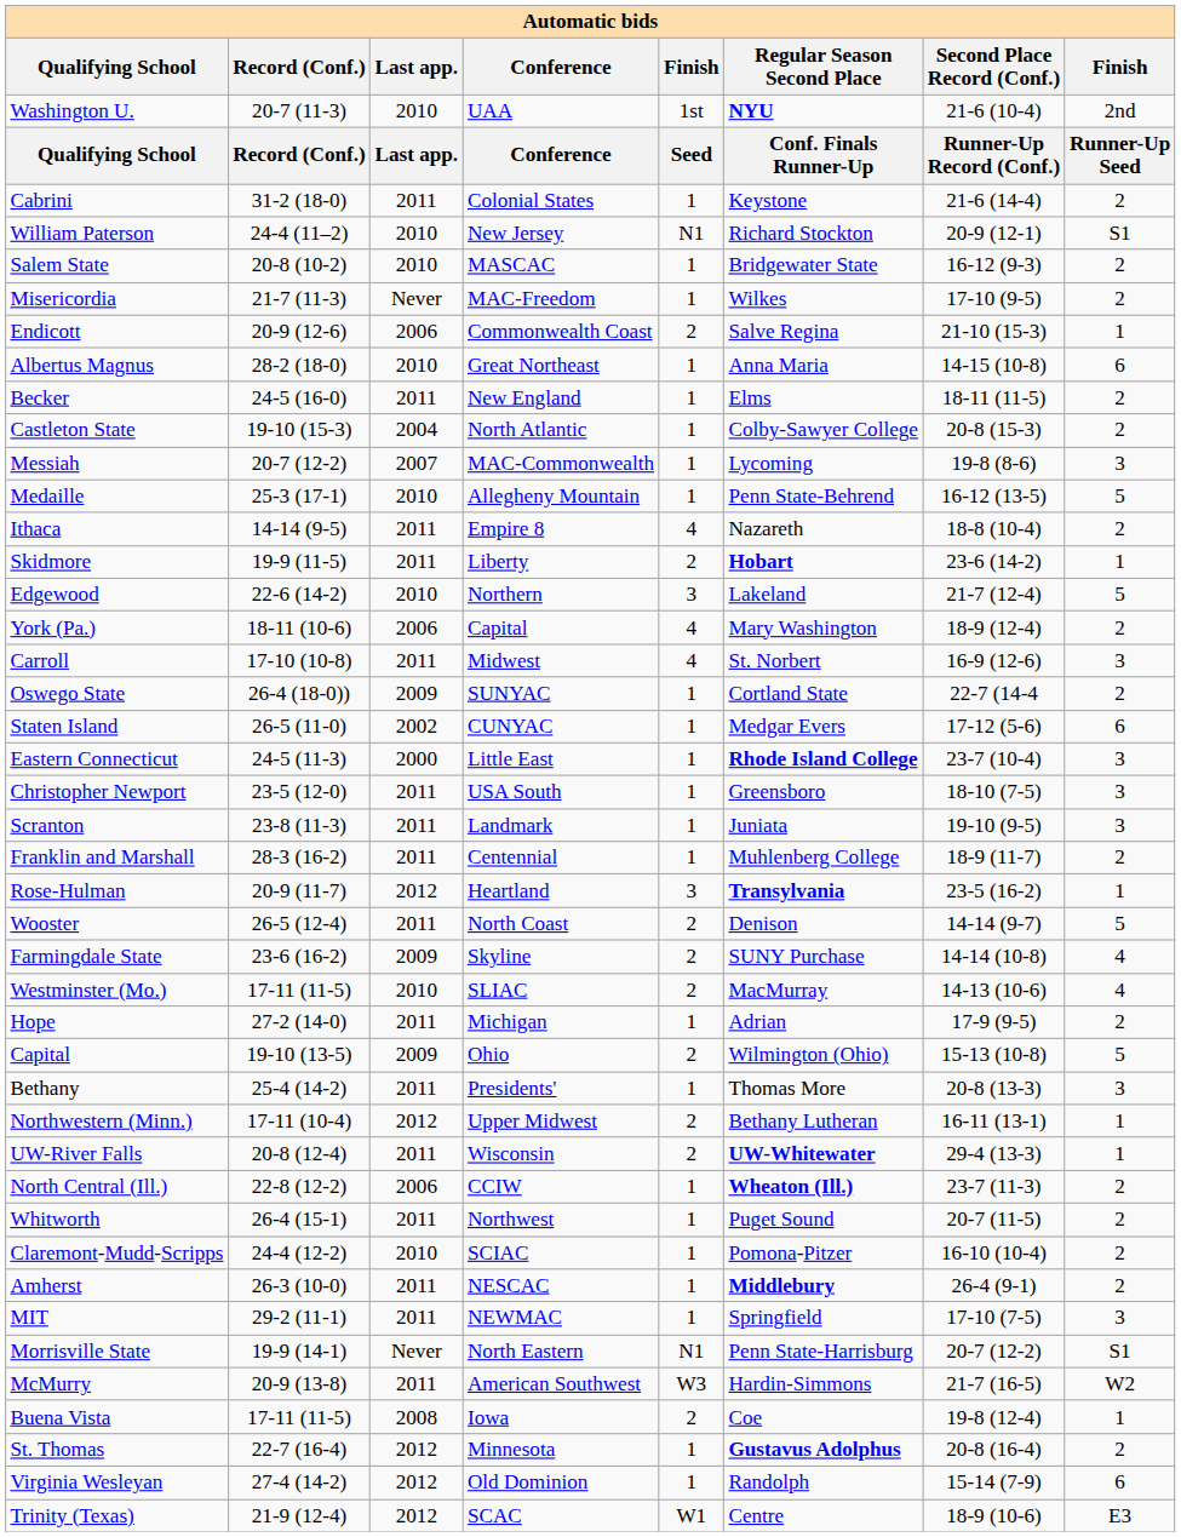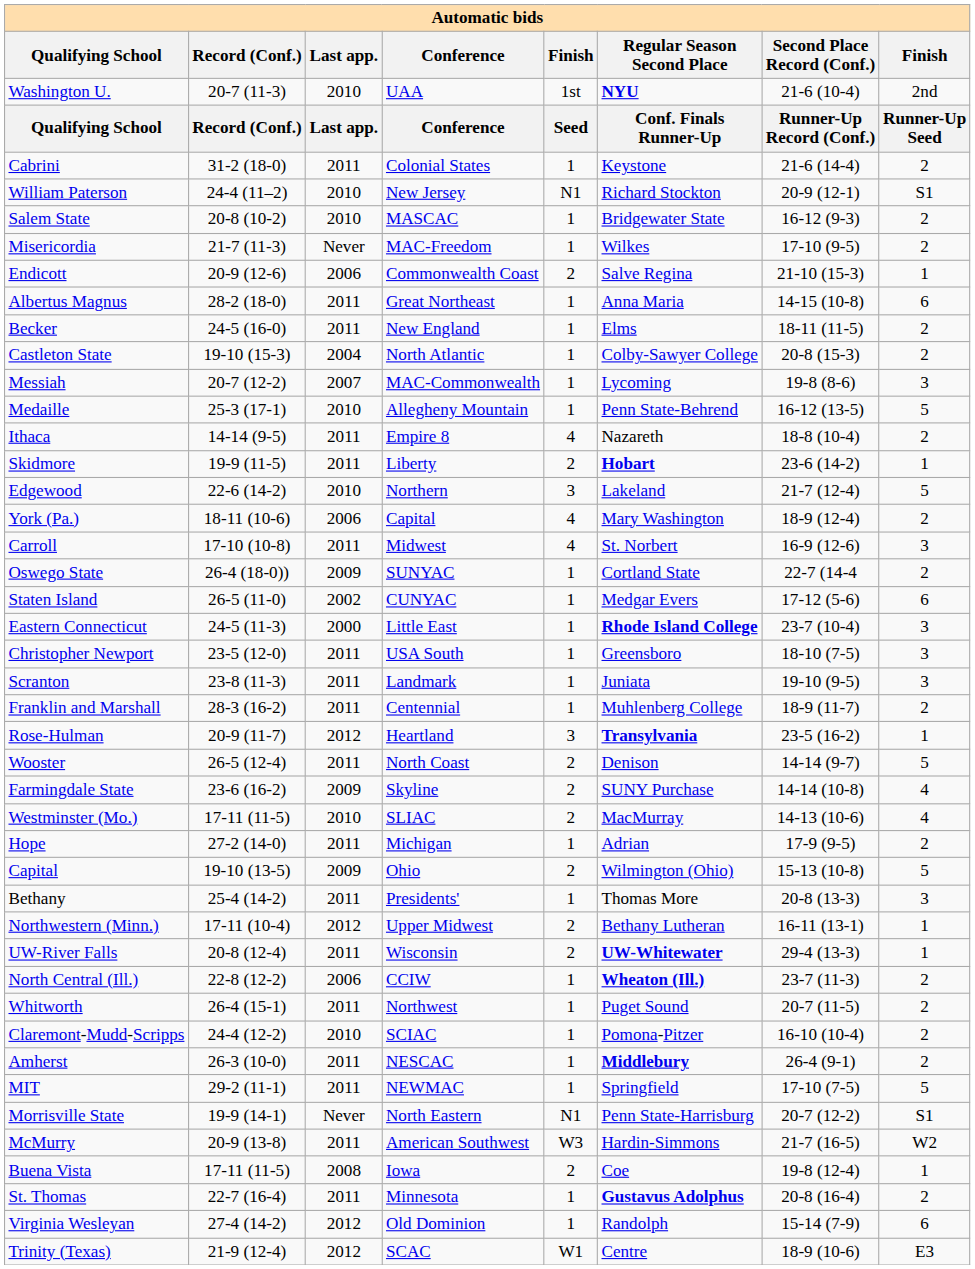 <table class="wikitable">
 <tr>
 <th colspan="8" style="background:#ffdead;">Automatic bids</th>
 </tr>
 <tr>
 <th>Qualifying School</th>
 <th>Record (Conf.)</th>
 <th>Last app.</th>
 <th>Conference</th>
 <th>Finish</th>
 <th>Regular Season<br>Second Place</th>
 <th>Second Place<br>Record (Conf.)</th>
 <th>Finish</th>
 </tr>
 <tr>
 <td><a href='#'>Washington U.</a></td>
 <td style="text-align: center;">20-7 (11-3)</td>
 <td style="text-align: center;">2010</td>
 <td><a href='#'>UAA</a></td>
 <td style="text-align: center;">1st</td>
 <td><strong><a href='#'>NYU</a></strong></td>
 <td style="text-align: center;">21-6 (10-4)</td>
 <td style="text-align: center;">2nd</td>
 </tr>
 <tr>
 <th>Qualifying School</th>
 <th>Record (Conf.)</th>
 <th>Last app.</th>
 <th>Conference</th>
 <th>Seed</th>
 <th>Conf. Finals<br>Runner-Up</th>
 <th>Runner-Up<br>Record (Conf.)</th>
 <th>Runner-Up<br>Seed</th>
 </tr>
 <tr>
 <td><a href='#'>Cabrini</a></td>
 <td style="text-align: center;">31-2 (18-0)</td>
 <td style="text-align: center;">2011</td>
 <td><a href='#'>Colonial States</a></td>
 <td style="text-align: center;">1</td>
 <td><a href='#'>Keystone</a></td>
 <td style="text-align: center;">21-6 (14-4)</td>
 <td style="text-align: center;">2</td>
 </tr>
 <tr>
 <td><a href='#'>William Paterson</a></td>
 <td style="text-align: center;">24-4 (11–2)</td>
 <td style="text-align: center;">2010</td>
 <td><a href='#'>New Jersey</a></td>
 <td style="text-align: center;">N1</td>
 <td><a href='#'>Richard Stockton</a></td>
 <td style="text-align: center;">20-9 (12-1)</td>
 <td style="text-align: center;">S1</td>
 </tr>
 <tr>
 <td><a href='#'>Salem State</a></td>
 <td style="text-align: center;">20-8 (10-2)</td>
 <td style="text-align: center;">2010</td>
 <td><a href='#'>MASCAC</a></td>
 <td style="text-align: center;">1</td>
 <td><a href='#'>Bridgewater State</a></td>
 <td style="text-align: center;">16-12 (9-3)</td>
 <td style="text-align: center;">2</td>
 </tr>
 <tr>
 <td><a href='#'>Misericordia</a></td>
 <td style="text-align: center;">21-7 (11-3)</td>
 <td style="text-align: center;">Never</td>
 <td><a href='#'>MAC-Freedom</a></td>
 <td style="text-align: center;">1</td>
 <td><a href='#'>Wilkes</a></td>
 <td style="text-align: center;">17-10 (9-5)</td>
 <td style="text-align: center;">2</td>
 </tr>
 <tr>
 <td><a href='#'>Endicott</a></td>
 <td style="text-align: center;">20-9 (12-6)</td>
 <td style="text-align: center;">2006</td>
 <td><a href='#'>Commonwealth Coast</a></td>
 <td style="text-align: center;">2</td>
 <td><a href='#'>Salve Regina</a></td>
 <td style="text-align: center;">21-10 (15-3)</td>
 <td style="text-align: center;">1</td>
 </tr>
 <tr>
 <td><a href='#'>Albertus Magnus</a></td>
 <td style="text-align: center;">28-2 (18-0)</td>
-<td style="text-align: center;">2010</td>
+<td style="text-align: center;">2011</td>
 <td><a href='#'>Great Northeast</a></td>
 <td style="text-align: center;">1</td>
 <td><a href='#'>Anna Maria</a></td>
 <td style="text-align: center;">14-15 (10-8)</td>
 <td style="text-align: center;">6</td>
 </tr>
 <tr>
 <td><a href='#'>Becker</a></td>
 <td style="text-align: center;">24-5 (16-0)</td>
 <td style="text-align: center;">2011</td>
 <td><a href='#'>New England</a></td>
 <td style="text-align: center;">1</td>
 <td><a href='#'>Elms</a></td>
 <td style="text-align: center;">18-11 (11-5)</td>
 <td style="text-align: center;">2</td>
 </tr>
 <tr>
 <td><a href='#'>Castleton State</a></td>
 <td style="text-align: center;">19-10 (15-3)</td>
 <td style="text-align: center;">2004</td>
 <td><a href='#'>North Atlantic</a></td>
 <td style="text-align: center;">1</td>
 <td><a href='#'>Colby-Sawyer College</a></td>
 <td style="text-align: center;">20-8 (15-3)</td>
 <td style="text-align: center;">2</td>
 </tr>
 <tr>
 <td><a href='#'>Messiah</a></td>
 <td style="text-align: center;">20-7 (12-2)</td>
 <td style="text-align: center;">2007</td>
 <td><a href='#'>MAC-Commonwealth</a></td>
 <td style="text-align: center;">1</td>
 <td><a href='#'>Lycoming</a></td>
 <td style="text-align: center;">19-8 (8-6)</td>
 <td style="text-align: center;">3</td>
 </tr>
 <tr>
 <td><a href='#'>Medaille</a></td>
 <td style="text-align: center;">25-3 (17-1)</td>
 <td style="text-align: center;">2010</td>
 <td><a href='#'>Allegheny Mountain</a></td>
 <td style="text-align: center;">1</td>
 <td><a href='#'>Penn State-Behrend</a></td>
 <td style="text-align: center;">16-12 (13-5)</td>
 <td style="text-align: center;">5</td>
 </tr>
 <tr>
 <td><a href='#'>Ithaca</a></td>
 <td style="text-align: center;">14-14 (9-5)</td>
 <td style="text-align: center;">2011</td>
 <td><a href='#'>Empire 8</a></td>
 <td style="text-align: center;">4</td>
 <td>Nazareth</td>
 <td style="text-align: center;">18-8 (10-4)</td>
 <td style="text-align: center;">2</td>
 </tr>
 <tr>
 <td><a href='#'>Skidmore</a></td>
 <td style="text-align: center;">19-9 (11-5)</td>
 <td style="text-align: center;">2011</td>
 <td><a href='#'>Liberty</a></td>
 <td style="text-align: center;">2</td>
 <td><strong><a href='#'>Hobart</a></strong></td>
 <td style="text-align: center;">23-6 (14-2)</td>
 <td style="text-align: center;">1</td>
 </tr>
 <tr>
 <td><a href='#'>Edgewood</a></td>
 <td style="text-align: center;">22-6 (14-2)</td>
 <td style="text-align: center;">2010</td>
 <td><a href='#'>Northern</a></td>
 <td style="text-align: center;">3</td>
 <td><a href='#'>Lakeland</a></td>
 <td style="text-align: center;">21-7 (12-4)</td>
 <td style="text-align: center;">5</td>
 </tr>
 <tr>
 <td><a href='#'>York (Pa.)</a></td>
 <td style="text-align: center;">18-11 (10-6)</td>
 <td style="text-align: center;">2006</td>
 <td><a href='#'>Capital</a></td>
 <td style="text-align: center;">4</td>
 <td><a href='#'>Mary Washington</a></td>
 <td style="text-align: center;">18-9 (12-4)</td>
 <td style="text-align: center;">2</td>
 </tr>
 <tr>
 <td><a href='#'>Carroll</a></td>
 <td style="text-align: center;">17-10 (10-8)</td>
 <td style="text-align: center;">2011</td>
 <td><a href='#'>Midwest</a></td>
 <td style="text-align: center;">4</td>
 <td><a href='#'>St. Norbert</a></td>
 <td style="text-align: center;">16-9 (12-6)</td>
 <td style="text-align: center;">3</td>
 </tr>
 <tr>
 <td><a href='#'>Oswego State</a></td>
 <td style="text-align: center;">26-4 (18-0))</td>
 <td style="text-align: center;">2009</td>
 <td><a href='#'>SUNYAC</a></td>
 <td style="text-align: center;">1</td>
 <td><a href='#'>Cortland State</a></td>
 <td style="text-align: center;">22-7 (14-4</td>
 <td style="text-align: center;">2</td>
 </tr>
 <tr>
 <td><a href='#'>Staten Island</a></td>
 <td style="text-align: center;">26-5 (11-0)</td>
 <td style="text-align: center;">2002</td>
 <td><a href='#'>CUNYAC</a></td>
 <td style="text-align: center;">1</td>
 <td><a href='#'>Medgar Evers</a></td>
 <td style="text-align: center;">17-12 (5-6)</td>
 <td style="text-align: center;">6</td>
 </tr>
 <tr>
 <td><a href='#'>Eastern Connecticut</a></td>
 <td style="text-align: center;">24-5 (11-3)</td>
 <td style="text-align: center;">2000</td>
 <td><a href='#'>Little East</a></td>
 <td style="text-align: center;">1</td>
 <td><strong><a href='#'>Rhode Island College</a></strong></td>
 <td style="text-align: center;">23-7 (10-4)</td>
 <td style="text-align: center;">3</td>
 </tr>
 <tr>
 <td><a href='#'>Christopher Newport</a></td>
 <td style="text-align: center;">23-5 (12-0)</td>
 <td style="text-align: center;">2011</td>
 <td><a href='#'>USA South</a></td>
 <td style="text-align: center;">1</td>
 <td><a href='#'>Greensboro</a></td>
 <td style="text-align: center;">18-10 (7-5)</td>
 <td style="text-align: center;">3</td>
 </tr>
 <tr>
 <td><a href='#'>Scranton</a></td>
 <td style="text-align: center;">23-8 (11-3)</td>
 <td style="text-align: center;">2011</td>
 <td><a href='#'>Landmark</a></td>
 <td style="text-align: center;">1</td>
 <td><a href='#'>Juniata</a></td>
 <td style="text-align: center;">19-10 (9-5)</td>
 <td style="text-align: center;">3</td>
 </tr>
 <tr>
 <td><a href='#'>Franklin and Marshall</a></td>
 <td style="text-align: center;">28-3 (16-2)</td>
 <td style="text-align: center;">2011</td>
 <td><a href='#'>Centennial</a></td>
 <td style="text-align: center;">1</td>
 <td><a href='#'>Muhlenberg College</a></td>
 <td style="text-align: center;">18-9 (11-7)</td>
 <td style="text-align: center;">2</td>
 </tr>
 <tr>
 <td><a href='#'>Rose-Hulman</a></td>
 <td style="text-align: center;">20-9 (11-7)</td>
 <td style="text-align: center;">2012</td>
 <td><a href='#'>Heartland</a></td>
 <td style="text-align: center;">3</td>
 <td><strong><a href='#'>Transylvania</a></strong></td>
 <td style="text-align: center;">23-5 (16-2)</td>
 <td style="text-align: center;">1</td>
 </tr>
 <tr>
 <td><a href='#'>Wooster</a></td>
 <td style="text-align: center;">26-5 (12-4)</td>
 <td style="text-align: center;">2011</td>
 <td><a href='#'>North Coast</a></td>
 <td style="text-align: center;">2</td>
 <td><a href='#'>Denison</a></td>
 <td style="text-align: center;">14-14 (9-7)</td>
 <td style="text-align: center;">5</td>
 </tr>
 <tr>
 <td><a href='#'>Farmingdale State</a></td>
 <td style="text-align: center;">23-6 (16-2)</td>
 <td style="text-align: center;">2009</td>
 <td><a href='#'>Skyline</a></td>
 <td style="text-align: center;">2</td>
 <td><a href='#'>SUNY Purchase</a></td>
 <td style="text-align: center;">14-14 (10-8)</td>
 <td style="text-align: center;">4</td>
 </tr>
 <tr>
 <td><a href='#'>Westminster (Mo.)</a></td>
 <td style="text-align: center;">17-11 (11-5)</td>
 <td style="text-align: center;">2010</td>
 <td><a href='#'>SLIAC</a></td>
 <td style="text-align: center;">2</td>
 <td><a href='#'>MacMurray</a></td>
 <td style="text-align: center;">14-13 (10-6)</td>
 <td style="text-align: center;">4</td>
 </tr>
 <tr>
 <td><a href='#'>Hope</a></td>
 <td style="text-align: center;">27-2 (14-0)</td>
 <td style="text-align: center;">2011</td>
 <td><a href='#'>Michigan</a></td>
 <td style="text-align: center;">1</td>
 <td><a href='#'>Adrian</a></td>
 <td style="text-align: center;">17-9 (9-5)</td>
 <td style="text-align: center;">2</td>
 </tr>
 <tr>
 <td><a href='#'>Capital</a></td>
 <td style="text-align: center;">19-10 (13-5)</td>
 <td style="text-align: center;">2009</td>
 <td><a href='#'>Ohio</a></td>
 <td style="text-align: center;">2</td>
 <td><a href='#'>Wilmington (Ohio)</a></td>
 <td style="text-align: center;">15-13 (10-8)</td>
 <td style="text-align: center;">5</td>
 </tr>
 <tr>
 <td>Bethany</td>
 <td style="text-align: center;">25-4 (14-2)</td>
 <td style="text-align: center;">2011</td>
 <td><a href='#'>Presidents'</a></td>
 <td style="text-align: center;">1</td>
 <td>Thomas More</td>
 <td style="text-align: center;">20-8 (13-3)</td>
 <td style="text-align: center;">3</td>
 </tr>
 <tr>
 <td><a href='#'>Northwestern (Minn.)</a></td>
 <td style="text-align: center;">17-11 (10-4)</td>
 <td style="text-align: center;">2012</td>
 <td><a href='#'>Upper Midwest</a></td>
 <td style="text-align: center;">2</td>
 <td><a href='#'>Bethany Lutheran</a></td>
 <td style="text-align: center;">16-11 (13-1)</td>
 <td style="text-align: center;">1</td>
 </tr>
 <tr>
 <td><a href='#'>UW-River Falls</a></td>
 <td style="text-align: center;">20-8 (12-4)</td>
 <td style="text-align: center;">2011</td>
 <td><a href='#'>Wisconsin</a></td>
 <td style="text-align: center;">2</td>
 <td><strong><a href='#'>UW-Whitewater</a></strong></td>
 <td style="text-align: center;">29-4 (13-3)</td>
 <td style="text-align: center;">1</td>
 </tr>
 <tr>
 <td><a href='#'>North Central (Ill.)</a></td>
 <td style="text-align: center;">22-8 (12-2)</td>
 <td style="text-align: center;">2006</td>
 <td><a href='#'>CCIW</a></td>
 <td style="text-align: center;">1</td>
 <td><strong><a href='#'>Wheaton (Ill.)</a></strong></td>
 <td style="text-align: center;">23-7 (11-3)</td>
 <td style="text-align: center;">2</td>
 </tr>
 <tr>
 <td><a href='#'>Whitworth</a></td>
 <td style="text-align: center;">26-4 (15-1)</td>
 <td style="text-align: center;">2011</td>
 <td><a href='#'>Northwest</a></td>
 <td style="text-align: center;">1</td>
 <td><a href='#'>Puget Sound</a></td>
 <td style="text-align: center;">20-7 (11-5)</td>
 <td style="text-align: center;">2</td>
 </tr>
 <tr>
 <td><a href='#'>Claremont</a>-<a href='#'>Mudd</a>-<a href='#'>Scripps</a></td>
 <td style="text-align: center;">24-4 (12-2)</td>
 <td style="text-align: center;">2010</td>
 <td><a href='#'>SCIAC</a></td>
 <td style="text-align: center;">1</td>
 <td><a href='#'>Pomona</a>-<a href='#'>Pitzer</a></td>
 <td style="text-align: center;">16-10 (10-4)</td>
 <td style="text-align: center;">2</td>
 </tr>
 <tr>
 <td><a href='#'>Amherst</a></td>
 <td style="text-align: center;">26-3 (10-0)</td>
 <td style="text-align: center;">2011</td>
 <td><a href='#'>NESCAC</a></td>
 <td style="text-align: center;">1</td>
 <td><strong><a href='#'>Middlebury</a></strong></td>
 <td style="text-align: center;">26-4 (9-1)</td>
 <td style="text-align: center;">2</td>
 </tr>
 <tr>
 <td><a href='#'>MIT</a></td>
 <td style="text-align: center;">29-2 (11-1)</td>
 <td style="text-align: center;">2011</td>
 <td><a href='#'>NEWMAC</a></td>
 <td style="text-align: center;">1</td>
 <td><a href='#'>Springfield</a></td>
 <td style="text-align: center;">17-10 (7-5)</td>
-<td style="text-align: center;">3</td>
+<td style="text-align: center;">5</td>
 </tr>
 <tr>
 <td><a href='#'>Morrisville State</a></td>
 <td style="text-align: center;">19-9 (14-1)</td>
 <td style="text-align: center;">Never</td>
 <td><a href='#'>North Eastern</a></td>
 <td style="text-align: center;">N1</td>
 <td><a href='#'>Penn State-Harrisburg</a></td>
 <td style="text-align: center;">20-7 (12-2)</td>
 <td style="text-align: center;">S1</td>
 </tr>
 <tr>
 <td><a href='#'>McMurry</a></td>
 <td style="text-align: center;">20-9 (13-8)</td>
 <td style="text-align: center;">2011</td>
 <td><a href='#'>American Southwest</a></td>
 <td style="text-align: center;">W3</td>
 <td><a href='#'>Hardin-Simmons</a></td>
 <td style="text-align: center;">21-7 (16-5)</td>
 <td style="text-align: center;">W2</td>
 </tr>
 <tr>
 <td><a href='#'>Buena Vista</a></td>
 <td style="text-align: center;">17-11 (11-5)</td>
 <td style="text-align: center;">2008</td>
 <td><a href='#'>Iowa</a></td>
 <td style="text-align: center;">2</td>
 <td><a href='#'>Coe</a></td>
 <td style="text-align: center;">19-8 (12-4)</td>
 <td style="text-align: center;">1</td>
 </tr>
 <tr>
 <td><a href='#'>St. Thomas</a></td>
 <td style="text-align: center;">22-7 (16-4)</td>
-<td style="text-align: center;">2012</td>
+<td style="text-align: center;">2011</td>
 <td><a href='#'>Minnesota</a></td>
 <td style="text-align: center;">1</td>
 <td><strong><a href='#'>Gustavus Adolphus</a></strong></td>
 <td style="text-align: center;">20-8 (16-4)</td>
 <td style="text-align: center;">2</td>
 </tr>
 <tr>
 <td><a href='#'>Virginia Wesleyan</a></td>
 <td style="text-align: center;">27-4 (14-2)</td>
 <td style="text-align: center;">2012</td>
 <td><a href='#'>Old Dominion</a></td>
 <td style="text-align: center;">1</td>
 <td><a href='#'>Randolph</a></td>
 <td style="text-align: center;">15-14 (7-9)</td>
 <td style="text-align: center;">6</td>
 </tr>
 <tr>
 <td><a href='#'>Trinity (Texas)</a></td>
 <td style="text-align: center;">21-9 (12-4)</td>
 <td style="text-align: center;">2012</td>
 <td><a href='#'>SCAC</a></td>
 <td style="text-align: center;">W1</td>
 <td><a href='#'>Centre</a></td>
 <td style="text-align: center;">18-9 (10-6)</td>
 <td style="text-align: center;">E3</td>
 </tr>
 </table>
